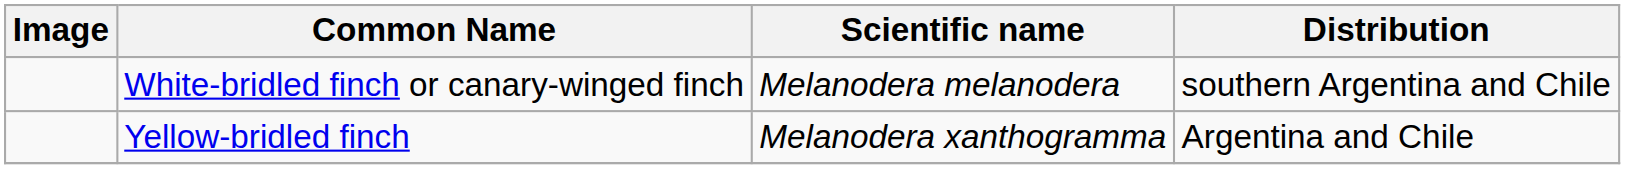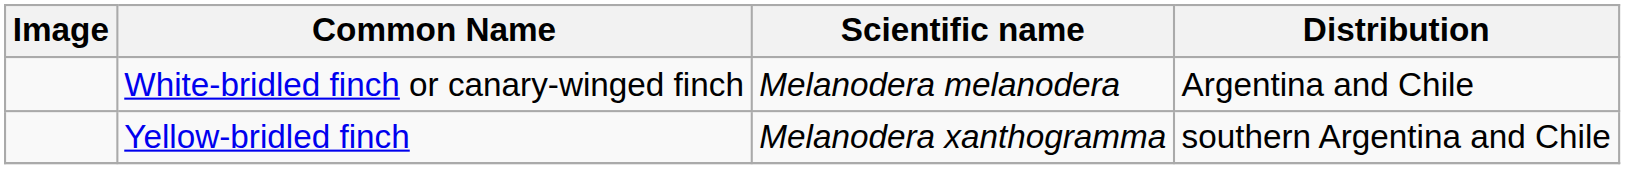 <table class="wikitable">
 <tr>
 <th>Image</th>
 <th>Common Name</th>
 <th>Scientific name</th>
 <th>Distribution</th>
 </tr>
 <tr>
 <td></td>
 <td><a href='#'>White-bridled finch</a> or canary-winged finch</td>
 <td><em>Melanodera melanodera</em></td>
-<td>southern Argentina and Chile</td>
+<td>Argentina and Chile</td>
 </tr>
 <tr>
 <td></td>
 <td><a href='#'>Yellow-bridled finch</a></td>
 <td><em>Melanodera xanthogramma</em></td>
-<td>Argentina and Chile</td>
+<td>southern Argentina and Chile</td>
 </tr>
 <tr>
 </tr>
 </table>
